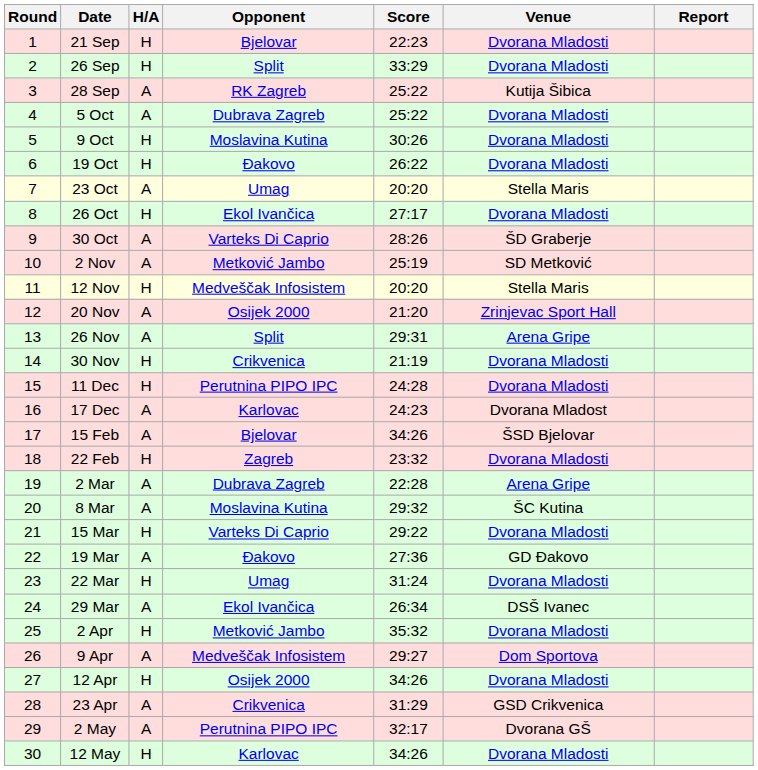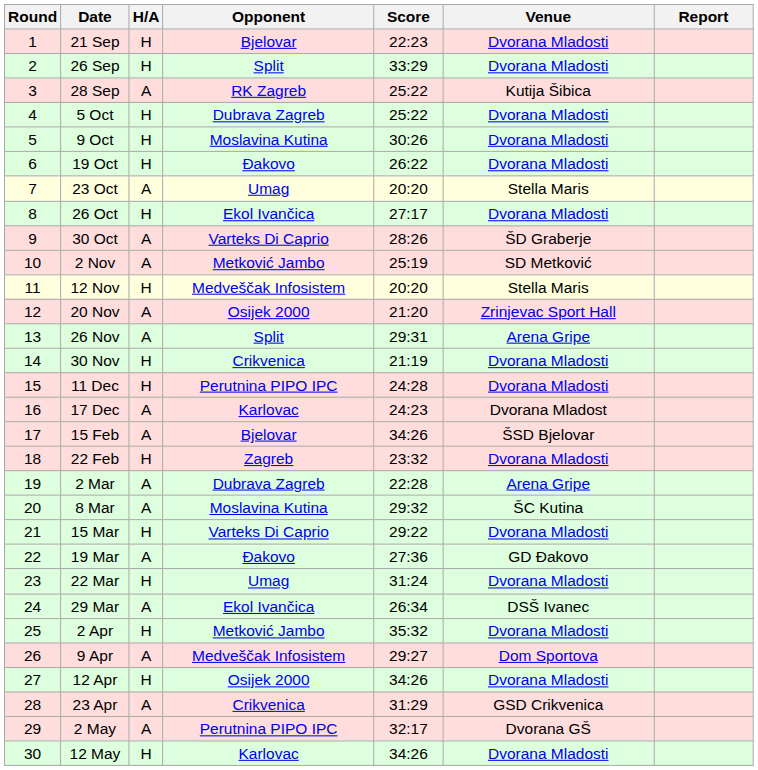 <table class="wikitable sortable" style="text-align: center; font-size:95%;">
 <tr>
 <th width="30">Round</th>
 <th width="60">Date</th>
 <th width="20">H/A</th>
 <th width="200">Opponent</th>
 <th width="60">Score</th>
 <th width="200">Venue</th>
 <th width="90" class="unsortable">Report</th>
 </tr>
 <tr bgcolor="#ffdddd">
 <td>1</td>
 <td>21 Sep</td>
 <td>H</td>
 <td><a href='#'>Bjelovar</a></td>
 <td>22:23</td>
 <td><a href='#'>Dvorana Mladosti</a></td>
 <td></td>
 </tr>
 <tr bgcolor="#ddffdd">
 <td>2</td>
 <td>26 Sep</td>
 <td>H</td>
 <td><a href='#'>Split</a></td>
 <td>33:29</td>
 <td><a href='#'>Dvorana Mladosti</a></td>
 <td></td>
 </tr>
 <tr bgcolor="#ffdddd">
 <td>3</td>
 <td>28 Sep</td>
 <td>A</td>
 <td><a href='#'>RK Zagreb</a></td>
 <td>25:22</td>
 <td>Kutija Šibica</td>
 <td></td>
 </tr>
 <tr bgcolor="#ddffdd">
 <td>4</td>
 <td>5 Oct</td>
-<td>A</td>
+<td>H</td>
 <td><a href='#'>Dubrava Zagreb</a></td>
 <td>25:22</td>
 <td><a href='#'>Dvorana Mladosti</a></td>
 <td></td>
 </tr>
 <tr bgcolor="#ddffdd">
 <td>5</td>
 <td>9 Oct</td>
 <td>H</td>
 <td><a href='#'>Moslavina Kutina</a></td>
 <td>30:26</td>
 <td><a href='#'>Dvorana Mladosti</a></td>
 <td></td>
 </tr>
 <tr bgcolor="#ddffdd">
 <td>6</td>
 <td>19 Oct</td>
 <td>H</td>
 <td><a href='#'>Đakovo</a></td>
 <td>26:22</td>
 <td><a href='#'>Dvorana Mladosti</a></td>
 <td></td>
 </tr>
 <tr bgcolor="#ffffdd">
 <td>7</td>
 <td>23 Oct</td>
 <td>A</td>
 <td><a href='#'>Umag</a></td>
 <td>20:20</td>
 <td>Stella Maris</td>
 <td></td>
 </tr>
 <tr bgcolor="#ddffdd">
 <td>8</td>
 <td>26 Oct</td>
 <td>H</td>
 <td><a href='#'>Ekol Ivančica</a></td>
 <td>27:17</td>
 <td><a href='#'>Dvorana Mladosti</a></td>
 <td></td>
 </tr>
 <tr bgcolor="#ffdddd">
 <td>9</td>
 <td>30 Oct</td>
 <td>A</td>
 <td><a href='#'>Varteks Di Caprio</a></td>
 <td>28:26</td>
 <td>ŠD Graberje</td>
 <td></td>
 </tr>
 <tr bgcolor="#ffdddd">
 <td>10</td>
 <td>2 Nov</td>
 <td>A</td>
 <td><a href='#'>Metković Jambo</a></td>
 <td>25:19</td>
 <td>SD Metković</td>
 <td></td>
 </tr>
 <tr bgcolor="#ffffdd">
 <td>11</td>
 <td>12 Nov</td>
 <td>H</td>
 <td><a href='#'>Medveščak Infosistem</a></td>
 <td>20:20</td>
 <td>Stella Maris</td>
 <td></td>
 </tr>
 <tr bgcolor="#ffdddd">
 <td>12</td>
 <td>20 Nov</td>
 <td>A</td>
 <td><a href='#'>Osijek 2000</a></td>
 <td>21:20</td>
 <td><a href='#'>Zrinjevac Sport Hall</a></td>
 <td></td>
 </tr>
 <tr bgcolor="#ddffdd">
 <td>13</td>
 <td>26 Nov</td>
 <td>A</td>
 <td><a href='#'>Split</a></td>
 <td>29:31</td>
 <td><a href='#'>Arena Gripe</a></td>
 <td></td>
 </tr>
 <tr bgcolor="#ddffdd">
 <td>14</td>
 <td>30 Nov</td>
 <td>H</td>
 <td><a href='#'>Crikvenica</a></td>
 <td>21:19</td>
 <td><a href='#'>Dvorana Mladosti</a></td>
 <td></td>
 </tr>
 <tr bgcolor="#ffdddd">
 <td>15</td>
 <td>11 Dec</td>
 <td>H</td>
 <td><a href='#'>Perutnina PIPO IPC</a></td>
 <td>24:28</td>
 <td><a href='#'>Dvorana Mladosti</a></td>
 <td></td>
 </tr>
 <tr bgcolor="#ffdddd">
 <td>16</td>
 <td>17 Dec</td>
 <td>A</td>
 <td><a href='#'>Karlovac</a></td>
 <td>24:23</td>
 <td>Dvorana Mladost</td>
 <td></td>
 </tr>
 <tr bgcolor="#ffdddd">
 <td>17</td>
 <td>15 Feb</td>
 <td>A</td>
 <td><a href='#'>Bjelovar</a></td>
 <td>34:26</td>
 <td>ŠSD Bjelovar</td>
 <td></td>
 </tr>
 <tr bgcolor="#ffdddd">
 <td>18</td>
 <td>22 Feb</td>
 <td>H</td>
 <td><a href='#'>Zagreb</a></td>
 <td>23:32</td>
 <td><a href='#'>Dvorana Mladosti</a></td>
 <td></td>
 </tr>
 <tr bgcolor="#ddffdd">
 <td>19</td>
 <td>2 Mar</td>
 <td>A</td>
 <td><a href='#'>Dubrava Zagreb</a></td>
 <td>22:28</td>
 <td><a href='#'>Arena Gripe</a></td>
 <td></td>
 </tr>
 <tr bgcolor="#ddffdd">
 <td>20</td>
 <td>8 Mar</td>
 <td>A</td>
 <td><a href='#'>Moslavina Kutina</a></td>
 <td>29:32</td>
 <td>ŠC Kutina</td>
 <td></td>
 </tr>
 <tr bgcolor="#ddffdd">
 <td>21</td>
 <td>15 Mar</td>
 <td>H</td>
 <td><a href='#'>Varteks Di Caprio</a></td>
 <td>29:22</td>
 <td><a href='#'>Dvorana Mladosti</a></td>
 <td></td>
 </tr>
 <tr bgcolor="#ddffdd">
 <td>22</td>
 <td>19 Mar</td>
 <td>A</td>
 <td><a href='#'>Đakovo</a></td>
 <td>27:36</td>
 <td>GD Đakovo</td>
 <td></td>
 </tr>
 <tr bgcolor="#ddffdd">
 <td>23</td>
 <td>22 Mar</td>
 <td>H</td>
 <td><a href='#'>Umag</a></td>
 <td>31:24</td>
 <td><a href='#'>Dvorana Mladosti</a></td>
 <td></td>
 </tr>
 <tr bgcolor="#ddffdd">
 <td>24</td>
 <td>29 Mar</td>
 <td>A</td>
 <td><a href='#'>Ekol Ivančica</a></td>
 <td>26:34</td>
 <td>DSŠ Ivanec</td>
 <td></td>
 </tr>
 <tr bgcolor="#ddffdd">
 <td>25</td>
 <td>2 Apr</td>
 <td>H</td>
 <td><a href='#'>Metković Jambo</a></td>
 <td>35:32</td>
 <td><a href='#'>Dvorana Mladosti</a></td>
 <td></td>
 </tr>
 <tr bgcolor="#ffdddd">
 <td>26</td>
 <td>9 Apr</td>
 <td>A</td>
 <td><a href='#'>Medveščak Infosistem</a></td>
 <td>29:27</td>
 <td><a href='#'>Dom Sportova</a></td>
 <td></td>
 </tr>
 <tr bgcolor="#ddffdd">
 <td>27</td>
 <td>12 Apr</td>
 <td>H</td>
 <td><a href='#'>Osijek 2000</a></td>
 <td>34:26</td>
 <td><a href='#'>Dvorana Mladosti</a></td>
 <td></td>
 </tr>
 <tr bgcolor="#ffdddd">
 <td>28</td>
 <td>23 Apr</td>
 <td>A</td>
 <td><a href='#'>Crikvenica</a></td>
 <td>31:29</td>
 <td>GSD Crikvenica</td>
 <td></td>
 </tr>
 <tr bgcolor="#ffdddd">
 <td>29</td>
 <td>2 May</td>
 <td>A</td>
 <td><a href='#'>Perutnina PIPO IPC</a></td>
 <td>32:17</td>
 <td>Dvorana GŠ</td>
 <td></td>
 </tr>
 <tr bgcolor="#ddffdd">
 <td>30</td>
 <td>12 May</td>
 <td>H</td>
 <td><a href='#'>Karlovac</a></td>
 <td>34:26</td>
 <td><a href='#'>Dvorana Mladosti</a></td>
 <td></td>
 </tr>
 </table>
